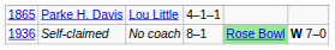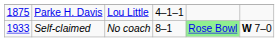 <table class="wikitable">
 <tr>
 </tr>
 <tr>
-<td><a href='#'>1865</a></td>
+<td><a href='#'>1875</a></td>
 <td><a href='#'>Parke H. Davis</a></td>
 <td><a href='#'>Lou Little</a></td>
 <td>4–1–1</td>
 <td></td>
 <td></td>
 </tr>
 <tr>
-<td><a href='#'>1936</a></td>
+<td><a href='#'>1933</a></td>
 <td><em>Self-claimed</em></td>
 <td><em>No coach</em></td>
 <td>8–1</td>
 <td style="background: lightgreen;"><a href='#'>Rose Bowl</a></td>
 <td><strong>W</strong> 7–0</td>
 </tr>
 </table>
